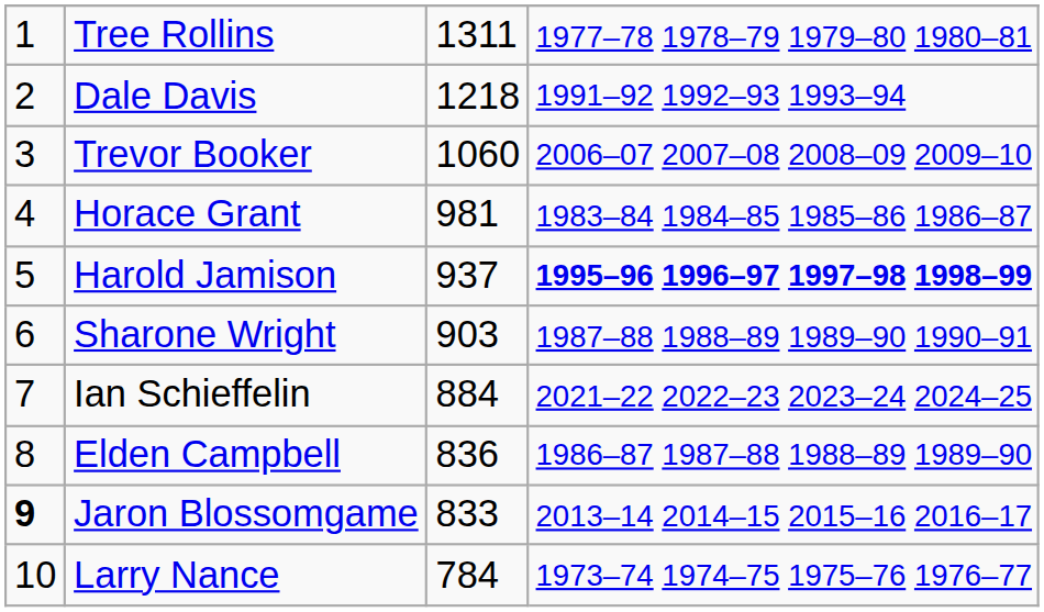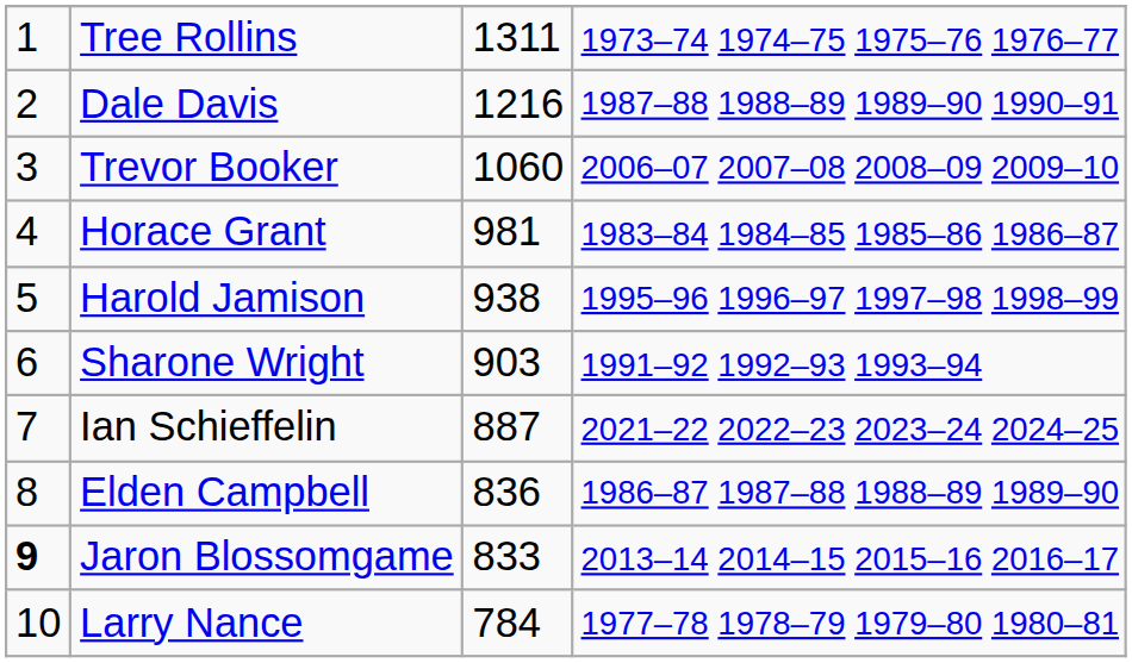 <table class="wikitable">
 <tr>
 </tr>
 <tr>
 <td>1</td>
 <td><a href='#'>Tree Rollins</a></td>
 <td>1311</td>
-<td style="font-size:80%;"><a href='#'>1977–78</a> <a href='#'>1978–79</a> <a href='#'>1979–80</a> <a href='#'>1980–81</a></td>
+<td style="font-size:80%;"><a href='#'>1973–74</a> <a href='#'>1974–75</a> <a href='#'>1975–76</a> <a href='#'>1976–77</a></td>
 </tr>
 <tr>
 <td>2</td>
 <td><a href='#'>Dale Davis</a></td>
-<td>1218</td>
-<td style="font-size:80%;"><a href='#'>1991–92</a> <a href='#'>1992–93</a> <a href='#'>1993–94</a></td>
+<td>1216</td>
+<td style="font-size:80%;"><a href='#'>1987–88</a> <a href='#'>1988–89</a> <a href='#'>1989–90</a> <a href='#'>1990–91</a></td>
 </tr>
 <tr>
 <td>3</td>
 <td><a href='#'>Trevor Booker</a></td>
 <td>1060</td>
 <td style="font-size:80%;"><a href='#'>2006–07</a> <a href='#'>2007–08</a> <a href='#'>2008–09</a> <a href='#'>2009–10</a></td>
 </tr>
 <tr>
 <td>4</td>
 <td><a href='#'>Horace Grant</a></td>
 <td>981</td>
 <td style="font-size:80%;"><a href='#'>1983–84</a> <a href='#'>1984–85</a> <a href='#'>1985–86</a> <a href='#'>1986–87</a></td>
 </tr>
 <tr>
 <td>5</td>
 <td><a href='#'>Harold Jamison</a></td>
-<td>937</td>
-<td style="font-size:80%;"><strong><a href='#'>1995–96</a> <a href='#'>1996–97</a> <a href='#'>1997–98</a> <a href='#'>1998–99</a></strong></td>
+<td>938</td>
+<td style="font-size:80%;"><a href='#'>1995–96</a> <a href='#'>1996–97</a> <a href='#'>1997–98</a> <a href='#'>1998–99</a></td>
 </tr>
 <tr>
 <td>6</td>
 <td><a href='#'>Sharone Wright</a></td>
 <td>903</td>
-<td style="font-size:80%;"><a href='#'>1987–88</a> <a href='#'>1988–89</a> <a href='#'>1989–90</a> <a href='#'>1990–91</a></td>
+<td style="font-size:80%;"><a href='#'>1991–92</a> <a href='#'>1992–93</a> <a href='#'>1993–94</a></td>
 </tr>
 <tr>
 <td>7</td>
 <td>Ian Schieffelin</td>
-<td>884</td>
+<td>887</td>
 <td style="font-size:80%;"><a href='#'>2021–22</a> <a href='#'>2022–23</a> <a href='#'>2023–24</a> <a href='#'>2024–25</a></td>
 </tr>
 <tr>
 <td>8</td>
 <td><a href='#'>Elden Campbell</a></td>
 <td>836</td>
 <td style="font-size:80%;"><a href='#'>1986–87</a> <a href='#'>1987–88</a> <a href='#'>1988–89</a> <a href='#'>1989–90</a></td>
 </tr>
 <tr>
 <td><strong>9</strong></td>
 <td><a href='#'>Jaron Blossomgame</a></td>
 <td>833</td>
 <td style="font-size:80%;"><a href='#'>2013–14</a> <a href='#'>2014–15</a> <a href='#'>2015–16</a> <a href='#'>2016–17</a></td>
 </tr>
 <tr>
 <td>10</td>
 <td><a href='#'>Larry Nance</a></td>
 <td>784</td>
-<td style="font-size:80%;"><a href='#'>1973–74</a> <a href='#'>1974–75</a> <a href='#'>1975–76</a> <a href='#'>1976–77</a></td>
+<td style="font-size:80%;"><a href='#'>1977–78</a> <a href='#'>1978–79</a> <a href='#'>1979–80</a> <a href='#'>1980–81</a></td>
 </tr>
 </table>
